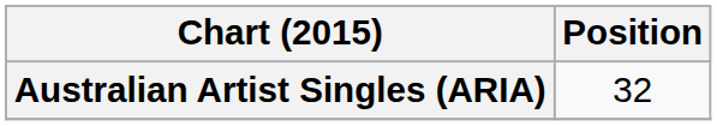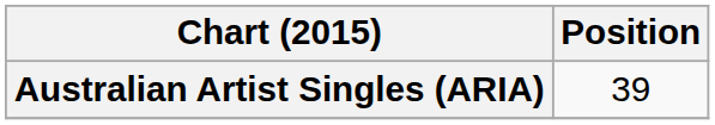 <table class="wikitable plainrowheaders" style="text-align:center">
 <tr>
 <th scope="col">Chart (2015)</th>
 <th scope="col">Position</th>
 </tr>
 <tr>
 <th scope="row">Australian Artist Singles (ARIA)</th>
-<td>32</td>
+<td>39</td>
 </tr>
 <tr>
 </tr>
 </table>
